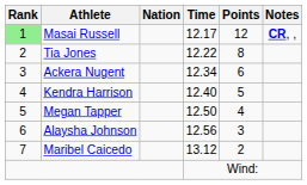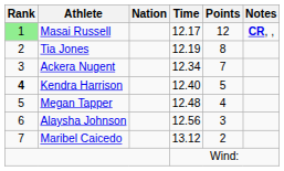 <table class="wikitable mw-datatable sortable" style="text-align:center;">
 <tr>
 <th scope="col" style="width: 10px;">Rank</th>
 <th scope="col">Athlete</th>
 <th scope="col">Nation</th>
 <th scope="col">Time</th>
 <th scope="col">Points</th>
 <th scope="col">Notes</th>
 </tr>
 <tr>
 <td style="background: lightgreen;">1</td>
 <td align="left"><a href='#'>Masai Russell</a> </td>
 <td align="left"></td>
 <td>12.17</td>
 <td>12</td>
 <td><strong><a href='#'>CR</a></strong>, <strong></strong>, </td>
 </tr>
 <tr>
 <td>2</td>
 <td align="left"><a href='#'>Tia Jones</a> </td>
 <td align="left"></td>
-<td>12.22</td>
+<td>12.19</td>
 <td>8</td>
 <td></td>
 </tr>
 <tr>
 <td>3</td>
 <td align="left"><a href='#'>Ackera Nugent</a> </td>
 <td align="left"></td>
 <td>12.34</td>
-<td>6</td>
+<td>7</td>
 <td></td>
 </tr>
 <tr>
-<td>4</td>
+<td><strong>4</strong></td>
 <td align="left"><a href='#'>Kendra Harrison</a> </td>
 <td align="left"></td>
 <td>12.40</td>
 <td>5</td>
 <td></td>
 </tr>
 <tr>
 <td>5</td>
 <td align="left"><a href='#'>Megan Tapper</a> </td>
 <td align="left"></td>
-<td>12.50</td>
+<td>12.48</td>
 <td>4</td>
 <td></td>
 </tr>
 <tr>
 <td>6</td>
 <td align="left"><a href='#'>Alaysha Johnson</a> </td>
 <td align="left"></td>
 <td>12.56</td>
 <td>3</td>
 <td></td>
 </tr>
 <tr>
 <td>7</td>
 <td align="left"><a href='#'>Maribel Caicedo</a> </td>
 <td align="left"></td>
 <td>13.12</td>
 <td>2</td>
 <td></td>
 </tr>
 <tr class="sortbottom">
 <td colspan="3"></td>
 <td colspan="3">Wind: </td>
 </tr>
 </table>
